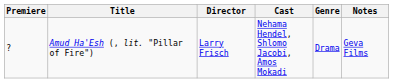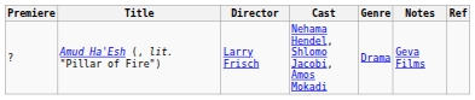 <table class="wikitable">
 <tr>
 <th>Premiere</th>
 <th>Title</th>
 <th>Director</th>
 <th width=15%>Cast</th>
 <th>Genre</th>
 <th>Notes</th>
+<th>Ref</th>
 </tr>
 <tr>
 <td>?</td>
 <td><em><a href='#'>Amud Ha'Esh</a></em> (, <em>lit.</em> "Pillar of Fire")</td>
 <td><a href='#'>Larry Frisch</a></td>
 <td><a href='#'>Nehama Hendel</a>, <a href='#'>Shlomo Jacobi</a>, <a href='#'>Amos Mokadi</a></td>
 <td><a href='#'>Drama</a></td>
 <td><a href='#'>Geva Films</a></td>
+<td></td>
 </tr>
 </table>
